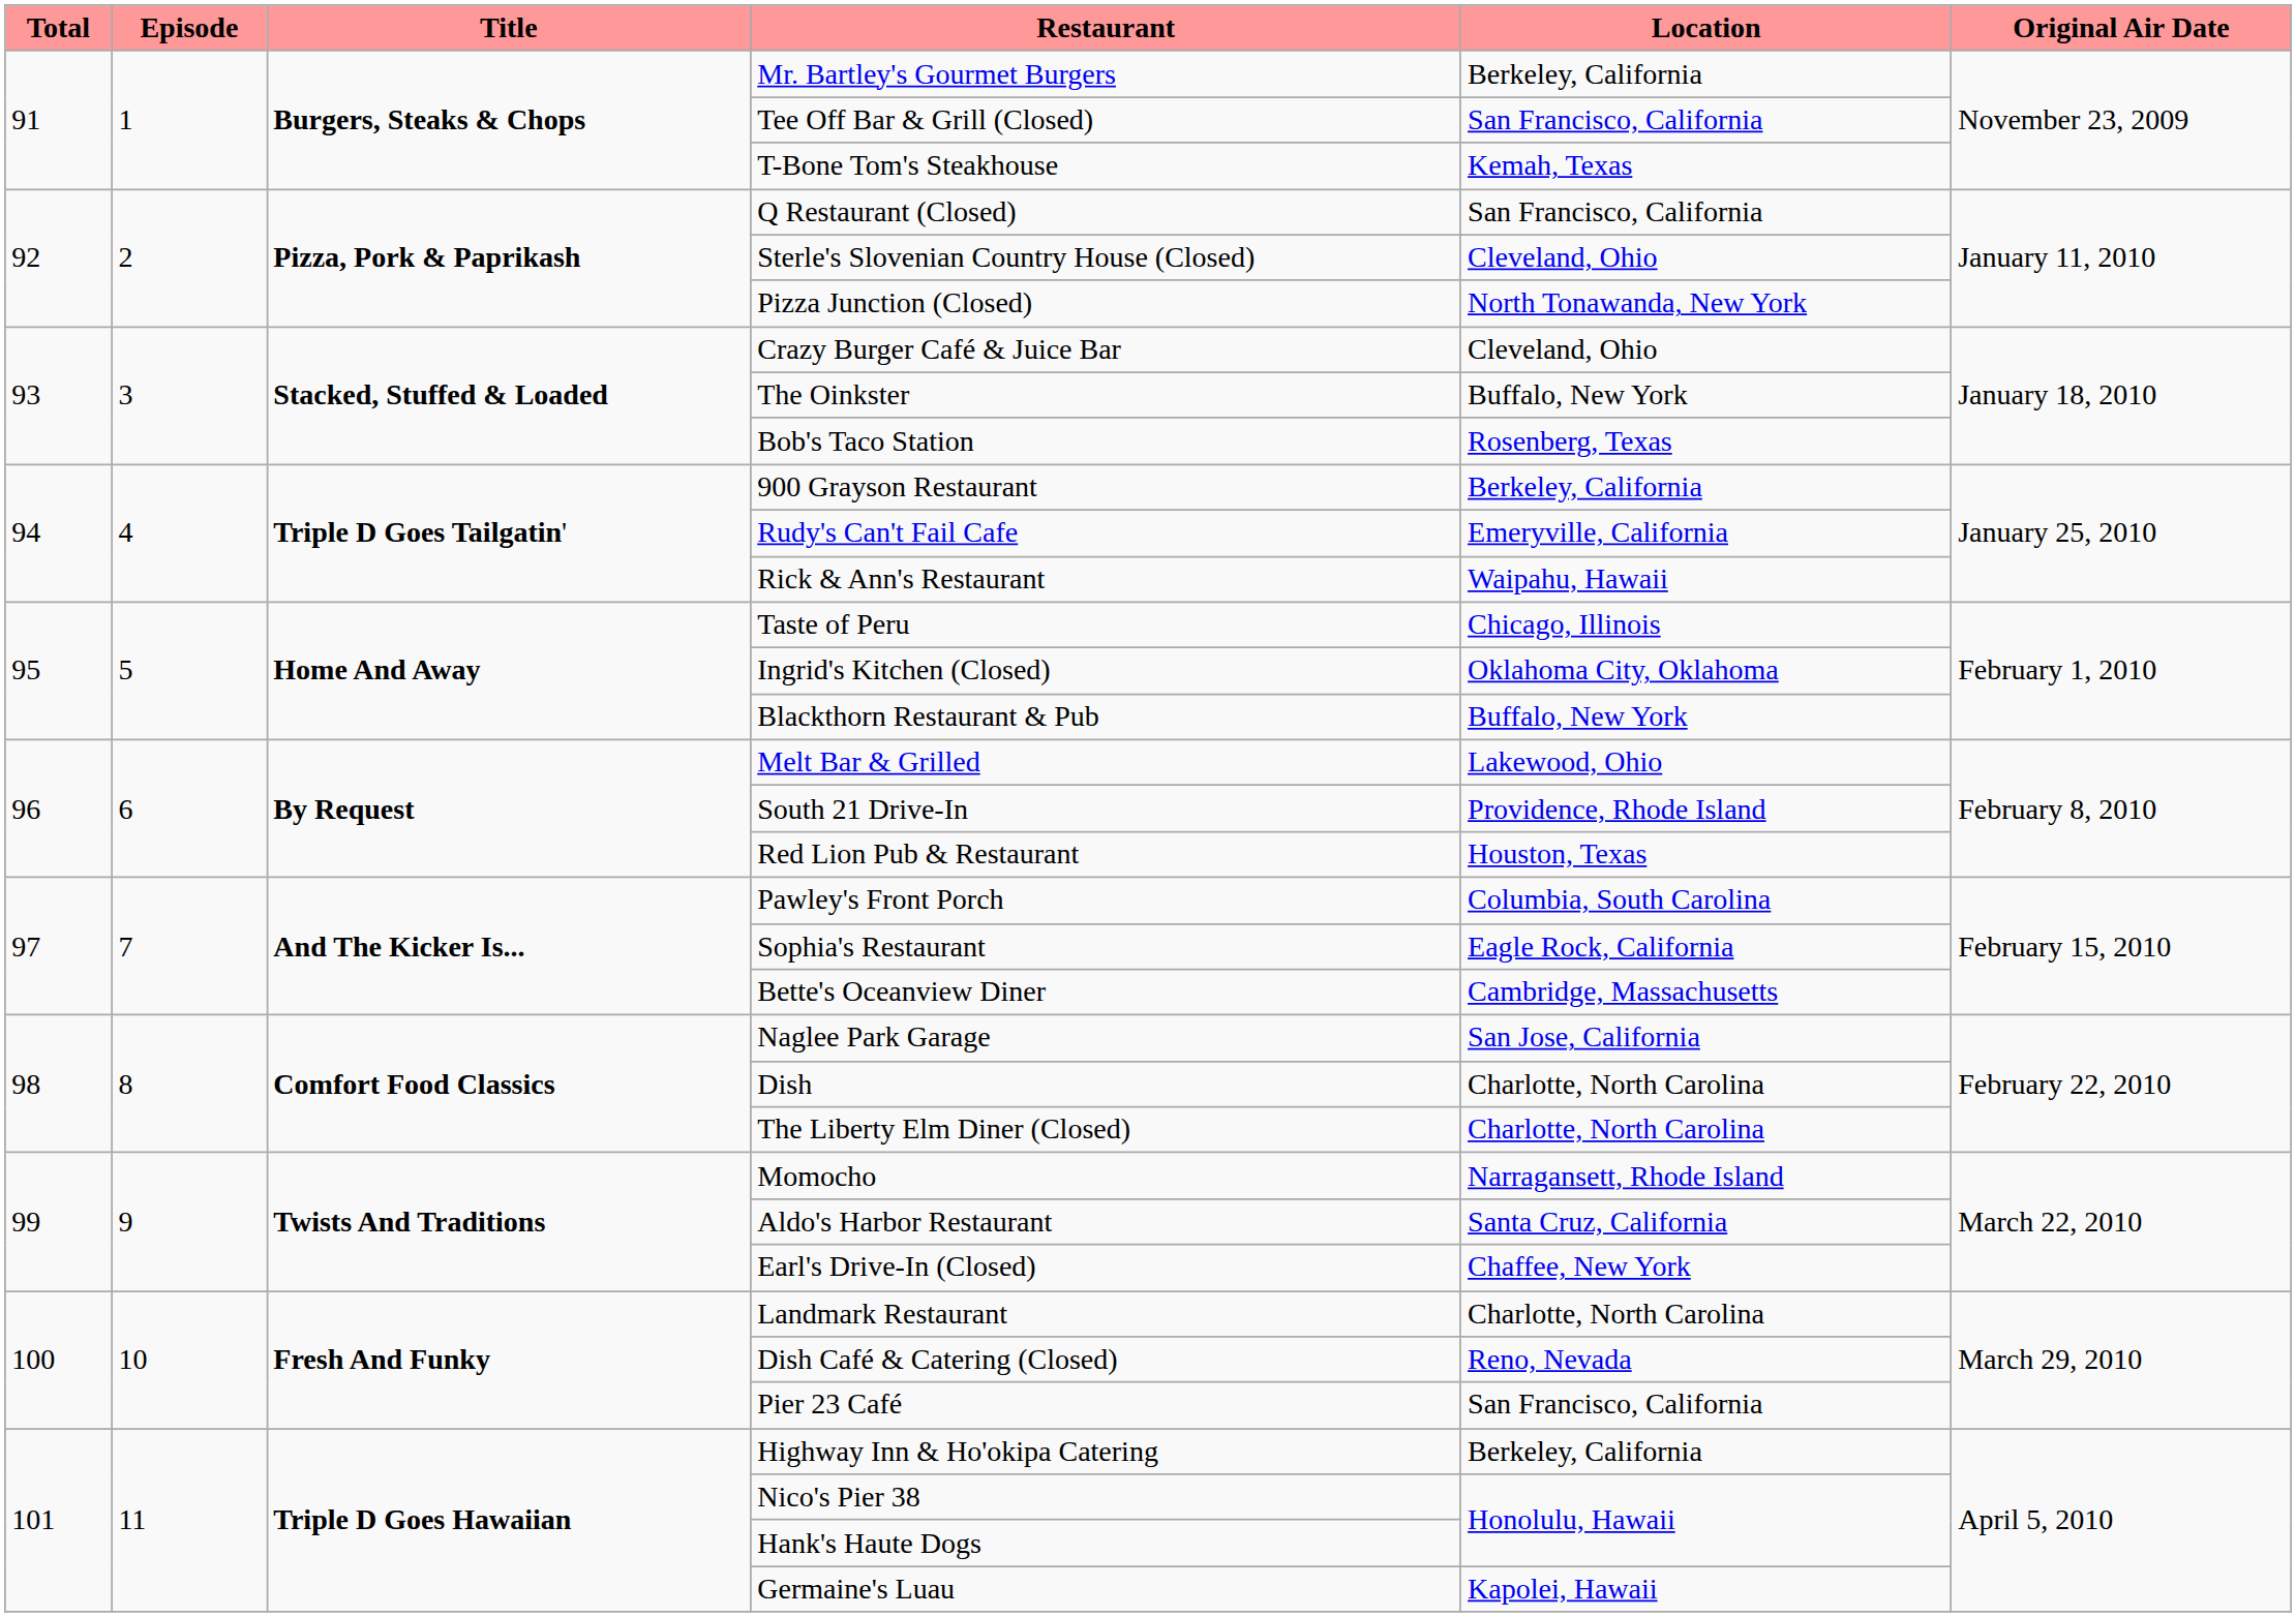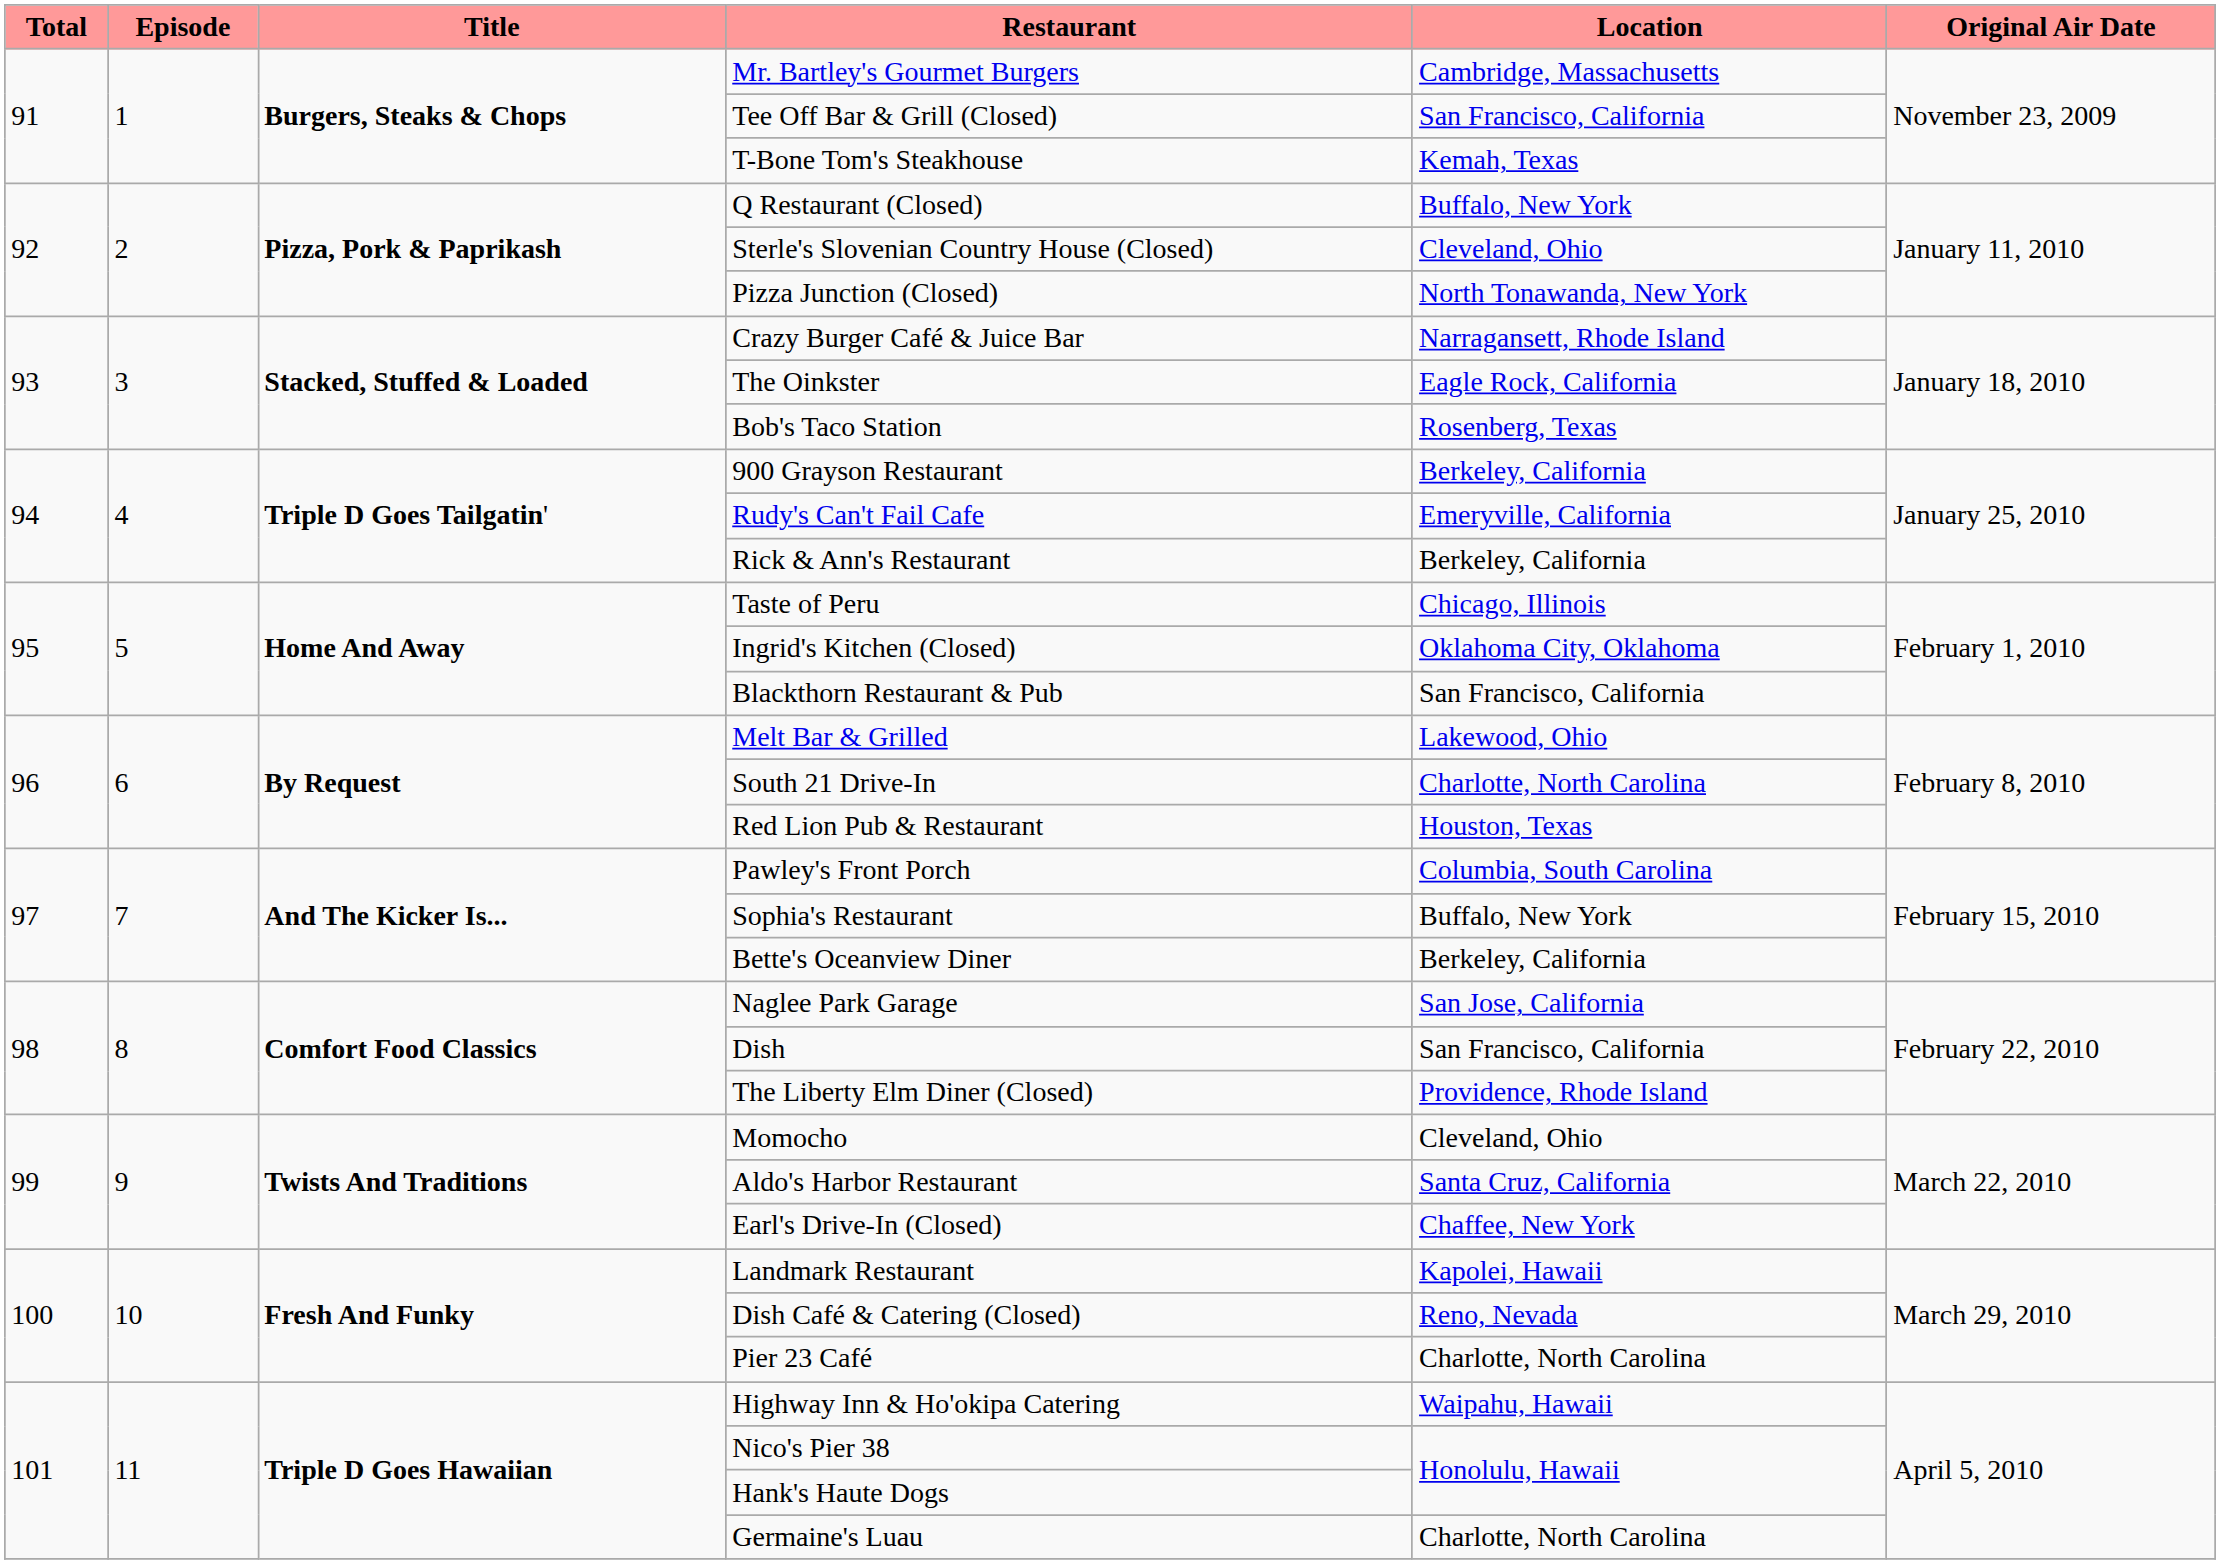 <table class="wikitable" style="width: 100%;">
 <tr>
 <th # style="background:#f99;">Total</th>
 <th # style="background:#f99;">Episode</th>
 <th # style="background:#f99;">Title</th>
 <th # style="background:#f99;">Restaurant</th>
 <th # style="background:#f99;">Location</th>
 <th # style="background:#f99;">Original Air Date</th>
 </tr>
 <tr>
 <td rowspan="3">91</td>
 <td rowspan="3">1</td>
 <td rowspan="3"><strong>Burgers, Steaks & Chops</strong></td>
 <td><a href='#'>Mr. Bartley's Gourmet Burgers</a></td>
-<td>Berkeley, California</td>
+<td><a href='#'>Cambridge, Massachusetts</a></td>
 <td rowspan="3">November 23, 2009</td>
 </tr>
 <tr>
 <td>Tee Off Bar & Grill (Closed)</td>
 <td><a href='#'>San Francisco, California</a></td>
 </tr>
 <tr>
 <td>T-Bone Tom's Steakhouse</td>
 <td><a href='#'>Kemah, Texas</a></td>
 </tr>
 <tr>
 <td rowspan="3">92</td>
 <td rowspan="3">2</td>
 <td rowspan="3"><strong>Pizza, Pork & Paprikash</strong></td>
 <td>Q Restaurant (Closed)</td>
-<td>San Francisco, California</td>
+<td><a href='#'>Buffalo, New York</a></td>
 <td rowspan="3">January 11, 2010</td>
 </tr>
 <tr>
 <td>Sterle's Slovenian Country House (Closed)</td>
 <td><a href='#'>Cleveland, Ohio</a></td>
 </tr>
 <tr>
 <td>Pizza Junction (Closed)</td>
 <td><a href='#'>North Tonawanda, New York</a></td>
 </tr>
 <tr>
 <td rowspan="3">93</td>
 <td rowspan="3">3</td>
 <td rowspan="3"><strong>Stacked, Stuffed & Loaded</strong></td>
 <td>Crazy Burger Café & Juice Bar</td>
-<td>Cleveland, Ohio</td>
+<td><a href='#'>Narragansett, Rhode Island</a></td>
 <td rowspan="3">January 18, 2010</td>
 </tr>
 <tr>
 <td>The Oinkster</td>
-<td>Buffalo, New York</td>
+<td><a href='#'>Eagle Rock, California</a></td>
 </tr>
 <tr>
 <td>Bob's Taco Station</td>
 <td><a href='#'>Rosenberg, Texas</a></td>
 </tr>
 <tr>
 <td rowspan="3">94</td>
 <td rowspan="3">4</td>
 <td rowspan="3"><strong>Triple D Goes Tailgatin</strong>'</td>
 <td>900 Grayson Restaurant</td>
 <td><a href='#'>Berkeley, California</a></td>
 <td rowspan="3">January 25, 2010</td>
 </tr>
 <tr>
 <td><a href='#'>Rudy's Can't Fail Cafe</a></td>
 <td><a href='#'>Emeryville, California</a></td>
 </tr>
 <tr>
 <td>Rick & Ann's Restaurant</td>
-<td><a href='#'>Waipahu, Hawaii</a></td>
+<td>Berkeley, California</td>
 </tr>
 <tr>
 <td rowspan="3">95</td>
 <td rowspan="3">5</td>
 <td rowspan="3"><strong>Home And Away</strong></td>
 <td>Taste of Peru</td>
 <td><a href='#'>Chicago, Illinois</a></td>
 <td rowspan="3">February 1, 2010</td>
 </tr>
 <tr>
 <td>Ingrid's Kitchen (Closed)</td>
 <td><a href='#'>Oklahoma City, Oklahoma</a></td>
 </tr>
 <tr>
 <td>Blackthorn Restaurant & Pub</td>
-<td><a href='#'>Buffalo, New York</a></td>
+<td>San Francisco, California</td>
 </tr>
 <tr>
 <td rowspan="3">96</td>
 <td rowspan="3">6</td>
 <td rowspan="3"><strong>By Request</strong></td>
 <td><a href='#'>Melt Bar & Grilled</a></td>
 <td><a href='#'>Lakewood, Ohio</a></td>
 <td rowspan="3">February 8, 2010</td>
 </tr>
 <tr>
 <td>South 21 Drive-In</td>
-<td><a href='#'>Providence, Rhode Island</a></td>
+<td><a href='#'>Charlotte, North Carolina</a></td>
 </tr>
 <tr>
 <td>Red Lion Pub & Restaurant</td>
 <td><a href='#'>Houston, Texas</a></td>
 </tr>
 <tr>
 <td rowspan="3">97</td>
 <td rowspan="3">7</td>
 <td rowspan="3"><strong>And The Kicker Is...</strong></td>
 <td>Pawley's Front Porch</td>
 <td><a href='#'>Columbia, South Carolina</a></td>
 <td rowspan="3">February 15, 2010</td>
 </tr>
 <tr>
 <td>Sophia's Restaurant</td>
-<td><a href='#'>Eagle Rock, California</a></td>
+<td>Buffalo, New York</td>
 </tr>
 <tr>
 <td>Bette's Oceanview Diner</td>
-<td><a href='#'>Cambridge, Massachusetts</a></td>
+<td>Berkeley, California</td>
 </tr>
 <tr>
 <td rowspan="3">98</td>
 <td rowspan="3">8</td>
 <td rowspan="3"><strong>Comfort Food Classics</strong></td>
 <td>Naglee Park Garage</td>
 <td><a href='#'>San Jose, California</a></td>
 <td rowspan="3">February 22, 2010</td>
 </tr>
 <tr>
 <td>Dish</td>
-<td>Charlotte, North Carolina</td>
+<td>San Francisco, California</td>
 </tr>
 <tr>
 <td>The Liberty Elm Diner (Closed)</td>
-<td><a href='#'>Charlotte, North Carolina</a></td>
+<td><a href='#'>Providence, Rhode Island</a></td>
 </tr>
 <tr>
 <td rowspan="3">99</td>
 <td rowspan="3">9</td>
 <td rowspan="3"><strong>Twists And Traditions</strong></td>
 <td>Momocho</td>
-<td><a href='#'>Narragansett, Rhode Island</a></td>
+<td>Cleveland, Ohio</td>
 <td rowspan="3">March 22, 2010</td>
 </tr>
 <tr>
 <td>Aldo's Harbor Restaurant</td>
 <td><a href='#'>Santa Cruz, California</a></td>
 </tr>
 <tr>
 <td>Earl's Drive-In (Closed)</td>
 <td><a href='#'>Chaffee, New York</a></td>
 </tr>
 <tr>
 <td rowspan="3">100</td>
 <td rowspan="3">10</td>
 <td rowspan="3"><strong>Fresh And Funky</strong></td>
 <td>Landmark Restaurant</td>
-<td>Charlotte, North Carolina</td>
+<td><a href='#'>Kapolei, Hawaii</a></td>
 <td rowspan="3">March 29, 2010</td>
 </tr>
 <tr>
 <td>Dish Café & Catering (Closed)</td>
 <td><a href='#'>Reno, Nevada</a></td>
 </tr>
 <tr>
 <td>Pier 23 Café</td>
-<td>San Francisco, California</td>
+<td>Charlotte, North Carolina</td>
 </tr>
 <tr>
 <td rowspan="4">101</td>
 <td rowspan="4">11</td>
 <td rowspan="4"><strong>Triple D Goes Hawaiian</strong></td>
 <td>Highway Inn & Ho'okipa Catering</td>
-<td>Berkeley, California</td>
+<td><a href='#'>Waipahu, Hawaii</a></td>
 <td rowspan="4">April 5, 2010</td>
 </tr>
 <tr>
 <td>Nico's Pier 38</td>
 <td rowspan="2"><a href='#'>Honolulu, Hawaii</a></td>
 </tr>
 <tr>
 <td>Hank's Haute Dogs</td>
 </tr>
 <tr>
 <td>Germaine's Luau</td>
-<td><a href='#'>Kapolei, Hawaii</a></td>
+<td>Charlotte, North Carolina</td>
 </tr>
 </table>
